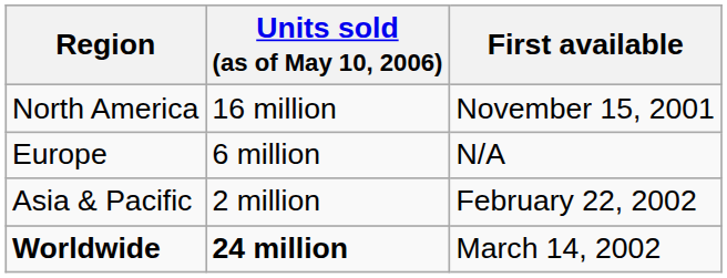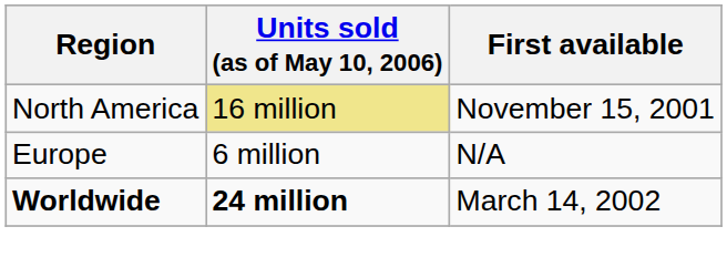 <table class="wikitable" style="float:right; margin:0 0 0.5em 1em;">
 <tr>
 <th>Region</th>
 <th><a href='#'>Units sold</a><br><small>(as of May 10, 2006)</small></th>
 <th>First available</th>
 </tr>
 <tr>
 <td>North America</td>
-<td>16 million</td>
+<td style="background: khaki;">16 million</td>
 <td>November 15, 2001</td>
 </tr>
 <tr>
 <td>Europe</td>
 <td>6 million</td>
 <td>N/A</td>
 </tr>
 <tr>
-<td>Asia & Pacific</td>
-<td>2 million</td>
-<td>February 22, 2002</td>
-</tr>
-<tr>
 <td><strong>Worldwide</strong></td>
 <td><strong>24 million</strong></td>
 <td>March 14, 2002</td>
 </tr>
 </table>
